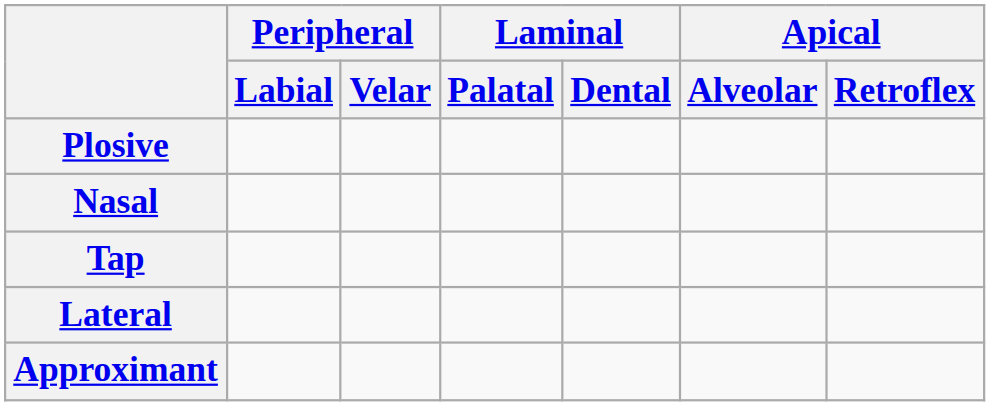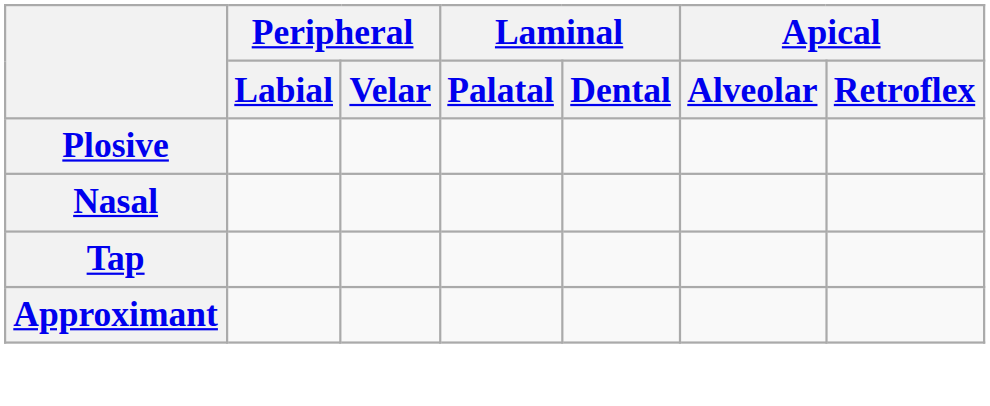 <table class="wikitable" style="text-align:center">
 <tr>
 <th rowspan="2"></th>
 <th colspan="2"><a href='#'>Peripheral</a></th>
 <th colspan="2"><a href='#'>Laminal</a></th>
 <th colspan="2"><a href='#'>Apical</a></th>
 </tr>
 <tr>
 <th><a href='#'>Labial</a></th>
 <th><a href='#'>Velar</a></th>
 <th><a href='#'>Palatal</a></th>
 <th><a href='#'>Dental</a></th>
 <th><a href='#'>Alveolar</a></th>
 <th><a href='#'>Retroflex</a></th>
 </tr>
 <tr>
 <th><a href='#'>Plosive</a></th>
 <td></td>
 <td></td>
 <td> </td>
 <td> </td>
 <td></td>
 <td> </td>
 </tr>
 <tr>
 <th><a href='#'>Nasal</a></th>
 <td></td>
 <td> </td>
 <td> </td>
 <td> </td>
 <td></td>
 <td> </td>
 </tr>
 <tr>
 <th><a href='#'>Tap</a></th>
 <td></td>
 <td></td>
 <td></td>
 <td></td>
 <td> </td>
 <td></td>
 </tr>
 <tr>
-<th><a href='#'>Lateral</a></th>
-<td></td>
-<td></td>
-<td> </td>
-<td></td>
-<td></td>
-<td> </td>
-</tr>
-<tr>
 <th><a href='#'>Approximant</a></th>
 <td></td>
 <td></td>
 <td> </td>
 <td></td>
 <td></td>
 <td> </td>
 </tr>
 </table>
